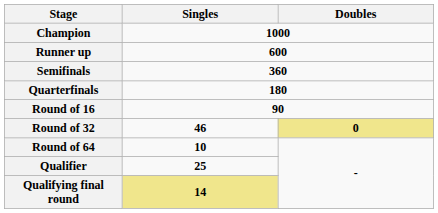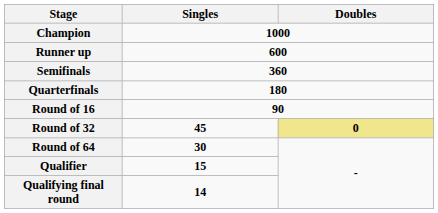 <table class=wikitable>
 <tr>
 <th width=150>Stage</th>
 <th width=200>Singles</th>
 <th width=200>Doubles</th>
 </tr>
 <tr style=text-align:center>
 <th>Champion</th>
 <td colspan=2><strong>1000</strong></td>
 </tr>
 <tr style=text-align:center>
 <th>Runner up</th>
 <td colspan=2><strong>600</strong></td>
 </tr>
 <tr style="text-align:center;">
 <th>Semifinals</th>
 <td colspan=2><strong>360</strong></td>
 </tr>
 <tr style="text-align:center;">
 <th>Quarterfinals</th>
 <td colspan=2><strong>180</strong></td>
 </tr>
 <tr style="text-align:center;">
 <th>Round of 16</th>
 <td colspan=2><strong>90</strong></td>
 </tr>
 <tr style="text-align:center;">
 <th>Round of 32</th>
-<td><strong>46</strong></td>
+<td><strong>45</strong></td>
 <td style="background: khaki;"><strong>0</strong></td>
 </tr>
 <tr style="text-align:center;">
 <th>Round of 64</th>
-<td><strong>10</strong></td>
+<td><strong>30</strong></td>
 <td rowspan=3><strong>-</strong></td>
 </tr>
 <tr style="text-align:center;">
 <th>Qualifier</th>
-<td><strong>25</strong></td>
+<td><strong>15</strong></td>
 </tr>
 <tr style="text-align:center;">
 <th>Qualifying final round</th>
-<td style="background: khaki;"><strong>14</strong></td>
+<td><strong>14</strong></td>
 </tr>
 </table>
